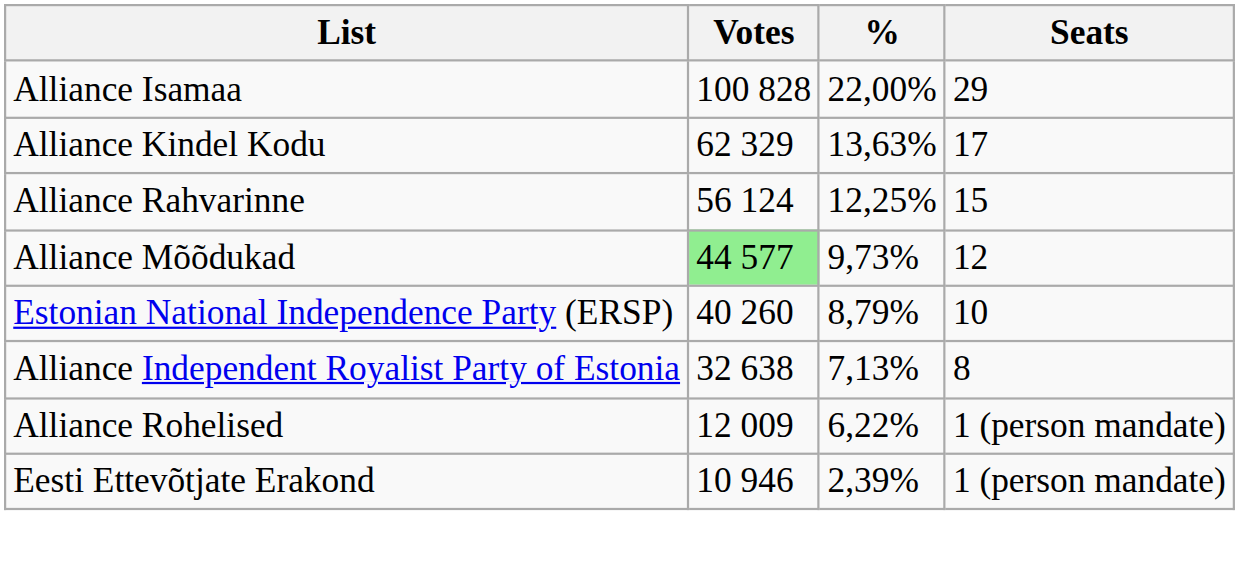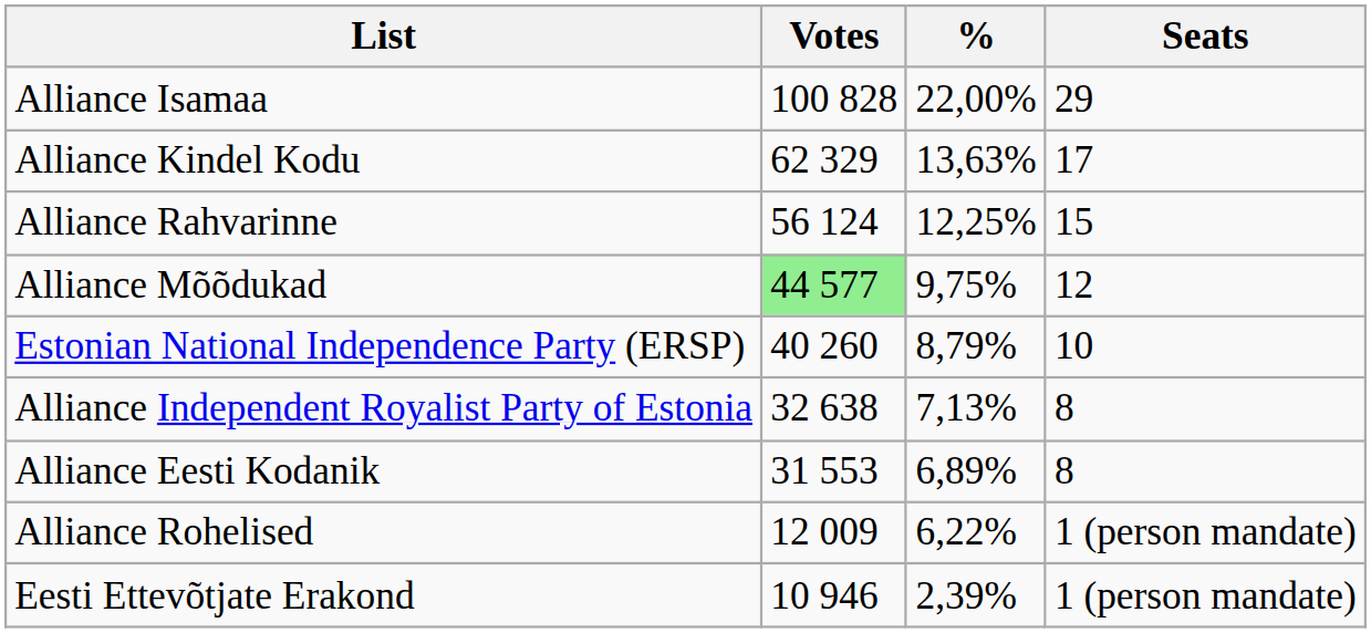 <table class=wikitable>
 <tr>
 <th>List</th>
 <th>Votes</th>
 <th>%</th>
 <th>Seats</th>
 </tr>
 <tr>
 <td>Alliance Isamaa</td>
 <td>100 828</td>
 <td>22,00%</td>
 <td>29</td>
 </tr>
 <tr>
 <td>Alliance Kindel Kodu</td>
 <td>62 329</td>
 <td>13,63%</td>
 <td>17</td>
 </tr>
 <tr>
 <td>Alliance Rahvarinne</td>
 <td>56 124</td>
 <td>12,25%</td>
 <td>15</td>
 </tr>
 <tr>
 <td>Alliance Mõõdukad</td>
 <td style="background: lightgreen;">44 577</td>
-<td>9,73%</td>
+<td>9,75%</td>
 <td>12</td>
 </tr>
 <tr>
 <td><a href='#'>Estonian National Independence Party</a> (ERSP)</td>
 <td>40 260</td>
 <td>8,79%</td>
 <td>10</td>
 </tr>
 <tr>
 <td>Alliance <a href='#'>Independent Royalist Party of Estonia</a></td>
 <td>32 638</td>
 <td>7,13%</td>
 <td>8</td>
 </tr>
 <tr>
+<td>Alliance Eesti Kodanik</td>
+<td>31 553</td>
+<td>6,89%</td>
+<td>8</td>
+</tr>
+<tr>
 <td>Alliance Rohelised</td>
 <td>12 009</td>
 <td>6,22%</td>
 <td>1 (person mandate)</td>
 </tr>
 <tr>
 <td>Eesti Ettevõtjate Erakond</td>
 <td>10 946</td>
 <td>2,39%</td>
 <td>1 (person mandate)</td>
 </tr>
 </table>
